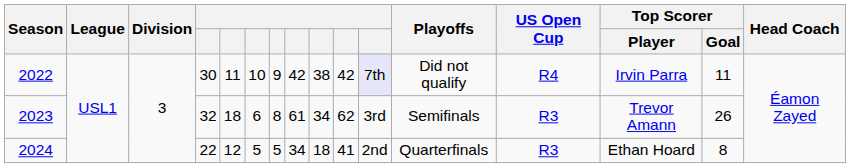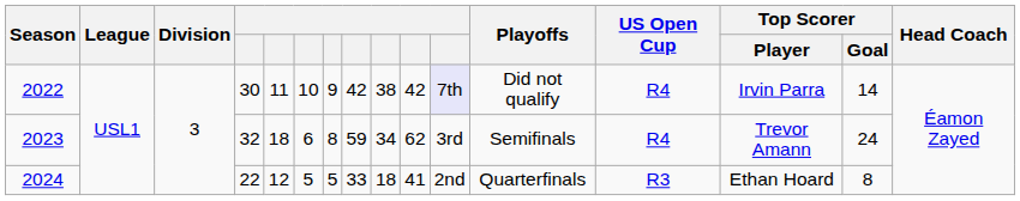 <table class="wikitable" style="text-align: center">
 <tr>
 <th scope="col" rowspan="2">Season</th>
 <th scope="col" rowspan="2">League</th>
 <th scope="col" rowspan="2">Division</th>
 <th scope="col" colspan="8"></th>
 <th scope="col" rowspan="2" class="unsortable">Playoffs</th>
 <th scope="col" rowspan="2" class="unsortable"><a href='#'>US Open Cup</a></th>
 <th scope="col" colspan="2" class="unsortable">Top Scorer </th>
 <th scope="col" rowspan="2" class="unsortable">Head Coach</th>
 </tr>
 <tr>
 <th></th>
 <th></th>
 <th></th>
 <th></th>
 <th></th>
 <th></th>
 <th></th>
 <th></th>
 <th class="unsortable">Player</th>
 <th class="unsortable">Goal</th>
 </tr>
 <tr>
 <td><a href='#'>2022</a></td>
 <td rowspan=3><a href='#'>USL1</a></td>
 <td rowspan=3>3</td>
 <td>30</td>
 <td>11</td>
 <td>10</td>
 <td>9</td>
 <td>42</td>
 <td>38</td>
 <td>42</td>
 <td style="background: lavender;">7th</td>
 <td>Did not qualify</td>
 <td><a href='#'>R4</a></td>
 <td> <a href='#'>Irvin Parra</a></td>
-<td>11</td>
+<td>14</td>
 <td rowspan=3> <a href='#'>Éamon Zayed</a></td>
 </tr>
 <tr>
 <td><a href='#'>2023</a></td>
 <td>32</td>
 <td>18</td>
 <td>6</td>
 <td>8</td>
-<td>61</td>
+<td>59</td>
 <td>34</td>
 <td>62</td>
 <td>3rd</td>
 <td>Semifinals</td>
-<td><a href='#'>R3</a></td>
+<td><a href='#'>R4</a></td>
 <td> <a href='#'>Trevor Amann</a></td>
-<td>26</td>
+<td>24</td>
 </tr>
 <tr>
 <td><a href='#'>2024</a></td>
 <td>22</td>
 <td>12</td>
 <td>5</td>
 <td>5</td>
-<td>34</td>
+<td>33</td>
 <td>18</td>
 <td>41</td>
 <td>2nd</td>
 <td>Quarterfinals</td>
 <td><a href='#'>R3</a></td>
 <td> Ethan Hoard</td>
 <td>8</td>
 </tr>
 </table>
